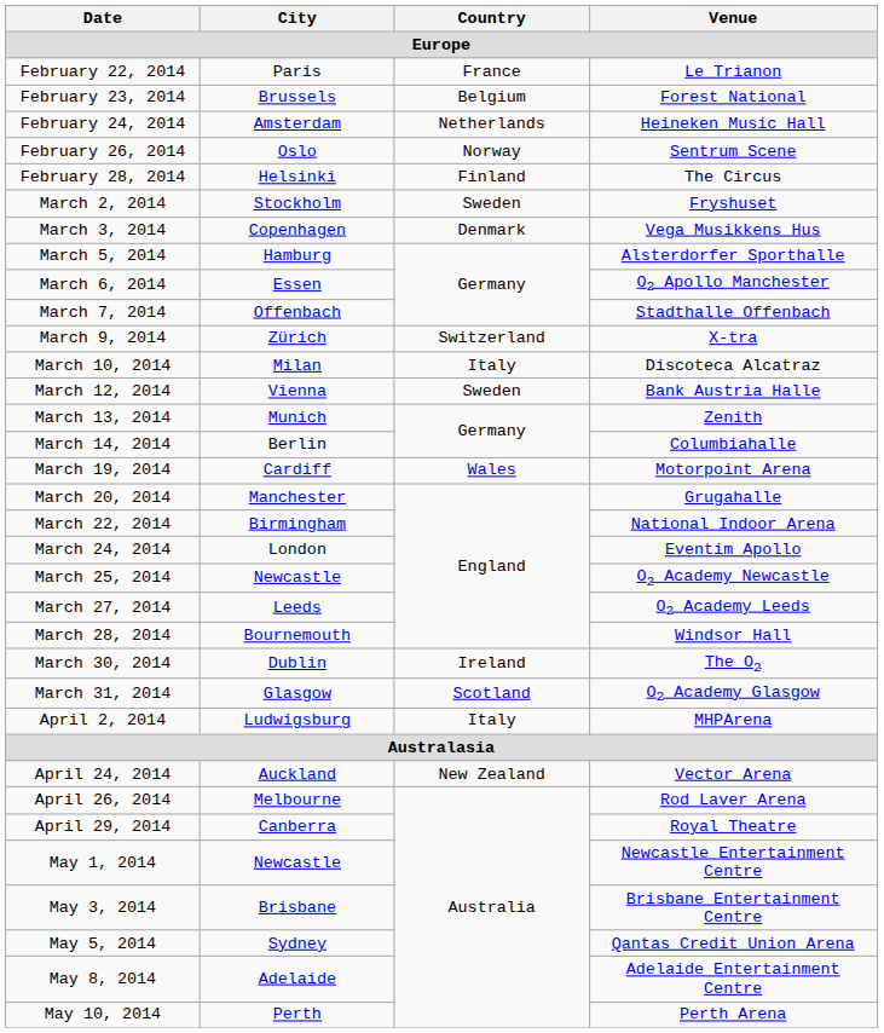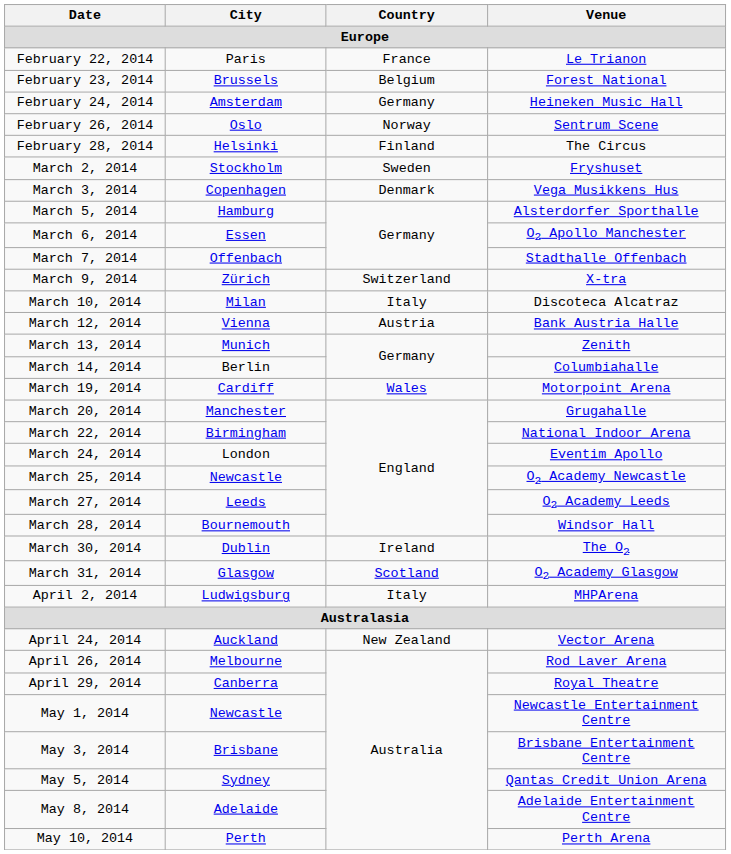 <table class="wikitable" style="text-align:center">
 <tr>
 <th width="150px">Date</th>
 <th width="150px">City</th>
 <th width="150px">Country</th>
 <th width="225px">Venue</th>
 </tr>
 <tr bgcolor="#DDDDDD">
 <td colspan=4><strong>Europe</strong></td>
 </tr>
 <tr>
 <td>February 22, 2014</td>
 <td>Paris</td>
 <td>France</td>
 <td><a href='#'>Le Trianon</a></td>
 </tr>
 <tr>
 <td>February 23, 2014</td>
 <td><a href='#'>Brussels</a></td>
 <td>Belgium</td>
 <td><a href='#'>Forest National</a></td>
 </tr>
 <tr>
 <td>February 24, 2014</td>
 <td><a href='#'>Amsterdam</a></td>
-<td>Netherlands</td>
+<td>Germany</td>
 <td><a href='#'>Heineken Music Hall</a></td>
 </tr>
 <tr>
 <td>February 26, 2014</td>
 <td><a href='#'>Oslo</a></td>
 <td>Norway</td>
 <td><a href='#'>Sentrum Scene</a></td>
 </tr>
 <tr>
 <td>February 28, 2014</td>
 <td><a href='#'>Helsinki</a></td>
 <td>Finland</td>
 <td>The Circus</td>
 </tr>
 <tr>
 <td>March 2, 2014</td>
 <td><a href='#'>Stockholm</a></td>
 <td>Sweden</td>
 <td><a href='#'>Fryshuset</a></td>
 </tr>
 <tr>
 <td>March 3, 2014</td>
 <td><a href='#'>Copenhagen</a></td>
 <td>Denmark</td>
 <td><a href='#'>Vega Musikkens Hus</a></td>
 </tr>
 <tr>
 <td>March 5, 2014</td>
 <td><a href='#'>Hamburg</a></td>
 <td rowspan="3">Germany</td>
 <td><a href='#'>Alsterdorfer Sporthalle</a></td>
 </tr>
 <tr>
 <td>March 6, 2014</td>
 <td><a href='#'>Essen</a></td>
 <td><a href='#'>O<sub>2</sub> Apollo Manchester</a></td>
 </tr>
 <tr>
 <td>March 7, 2014</td>
 <td><a href='#'>Offenbach</a></td>
 <td><a href='#'>Stadthalle Offenbach</a></td>
 </tr>
 <tr>
 <td>March 9, 2014</td>
 <td><a href='#'>Zürich</a></td>
 <td>Switzerland</td>
 <td><a href='#'>X-tra</a></td>
 </tr>
 <tr>
 <td>March 10, 2014</td>
 <td><a href='#'>Milan</a></td>
 <td>Italy</td>
 <td>Discoteca Alcatraz</td>
 </tr>
 <tr>
 <td>March 12, 2014</td>
 <td><a href='#'>Vienna</a></td>
-<td>Sweden</td>
+<td>Austria</td>
 <td><a href='#'>Bank Austria Halle</a></td>
 </tr>
 <tr>
 <td>March 13, 2014</td>
 <td><a href='#'>Munich</a></td>
 <td rowspan="2">Germany</td>
 <td><a href='#'>Zenith</a></td>
 </tr>
 <tr>
 <td>March 14, 2014</td>
 <td>Berlin</td>
 <td><a href='#'>Columbiahalle</a></td>
 </tr>
 <tr>
 <td>March 19, 2014</td>
 <td><a href='#'>Cardiff</a></td>
 <td><a href='#'>Wales</a></td>
 <td><a href='#'>Motorpoint Arena</a></td>
 </tr>
 <tr>
 <td>March 20, 2014</td>
 <td><a href='#'>Manchester</a></td>
 <td rowspan="6">England</td>
 <td><a href='#'>Grugahalle</a></td>
 </tr>
 <tr>
 <td>March 22, 2014</td>
 <td><a href='#'>Birmingham</a></td>
 <td><a href='#'>National Indoor Arena</a></td>
 </tr>
 <tr>
 <td>March 24, 2014</td>
 <td>London</td>
 <td><a href='#'>Eventim Apollo</a></td>
 </tr>
 <tr>
 <td>March 25, 2014</td>
 <td><a href='#'>Newcastle</a></td>
 <td><a href='#'>O<sub>2</sub> Academy Newcastle</a></td>
 </tr>
 <tr>
 <td>March 27, 2014</td>
 <td><a href='#'>Leeds</a></td>
 <td><a href='#'>O<sub>2</sub> Academy Leeds</a></td>
 </tr>
 <tr>
 <td>March 28, 2014</td>
 <td><a href='#'>Bournemouth</a></td>
 <td><a href='#'>Windsor Hall</a></td>
 </tr>
 <tr>
 <td>March 30, 2014</td>
 <td><a href='#'>Dublin</a></td>
 <td>Ireland</td>
 <td><a href='#'>The O<sub>2</sub></a></td>
 </tr>
 <tr>
 <td>March 31, 2014</td>
 <td><a href='#'>Glasgow</a></td>
 <td><a href='#'>Scotland</a></td>
 <td><a href='#'>O<sub>2</sub> Academy Glasgow</a></td>
 </tr>
 <tr>
 <td>April 2, 2014</td>
 <td><a href='#'>Ludwigsburg</a></td>
 <td>Italy</td>
 <td><a href='#'>MHPArena</a></td>
 </tr>
 <tr bgcolor="#DDDDDD">
 <td colspan=4><strong>Australasia</strong></td>
 </tr>
 <tr>
 <td>April 24, 2014</td>
 <td><a href='#'>Auckland</a></td>
 <td>New Zealand</td>
 <td><a href='#'>Vector Arena</a></td>
 </tr>
 <tr>
 <td>April 26, 2014</td>
 <td><a href='#'>Melbourne</a></td>
 <td rowspan="7">Australia</td>
 <td><a href='#'>Rod Laver Arena</a></td>
 </tr>
 <tr>
 <td>April 29, 2014</td>
 <td><a href='#'>Canberra</a></td>
 <td><a href='#'>Royal Theatre</a></td>
 </tr>
 <tr>
 <td>May 1, 2014</td>
 <td><a href='#'>Newcastle</a></td>
 <td><a href='#'>Newcastle Entertainment Centre</a></td>
 </tr>
 <tr>
 <td>May 3, 2014</td>
 <td><a href='#'>Brisbane</a></td>
 <td><a href='#'>Brisbane Entertainment Centre</a></td>
 </tr>
 <tr>
 <td>May 5, 2014</td>
 <td><a href='#'>Sydney</a></td>
 <td><a href='#'>Qantas Credit Union Arena</a></td>
 </tr>
 <tr>
 <td>May 8, 2014</td>
 <td><a href='#'>Adelaide</a></td>
 <td><a href='#'>Adelaide Entertainment Centre</a></td>
 </tr>
 <tr>
 <td>May 10, 2014</td>
 <td><a href='#'>Perth</a></td>
 <td><a href='#'>Perth Arena</a></td>
 </tr>
 <tr>
 </tr>
 </table>
